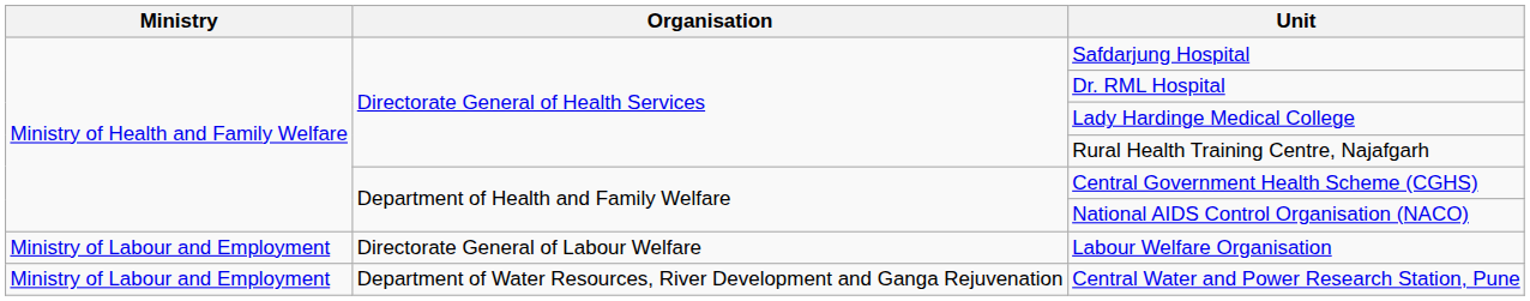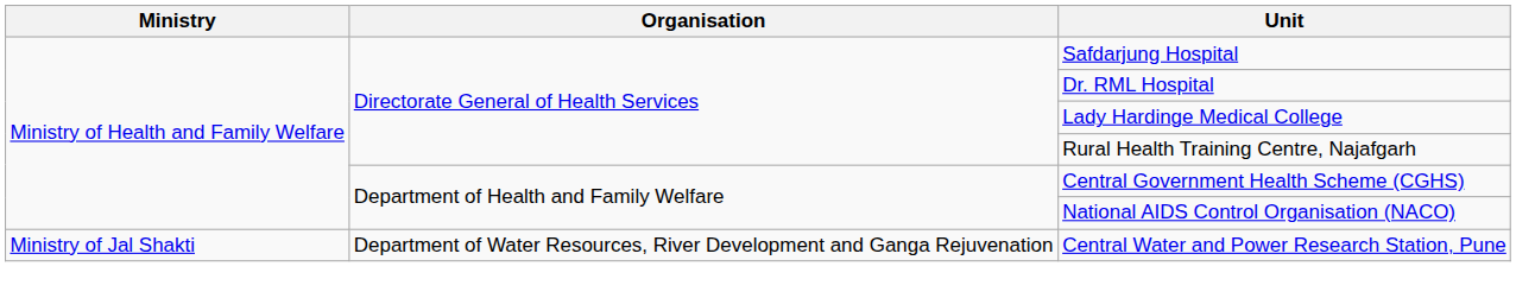 <table class="wikitable">
 <tr>
 <th>Ministry</th>
 <th>Organisation</th>
 <th>Unit</th>
 </tr>
 <tr>
 <td rowspan="6"><a href='#'>Ministry of Health and Family Welfare</a></td>
 <td rowspan="4"><a href='#'>Directorate General of Health Services</a></td>
 <td><a href='#'>Safdarjung Hospital</a></td>
 </tr>
 <tr>
 <td><a href='#'>Dr. RML Hospital</a></td>
 </tr>
 <tr>
 <td><a href='#'>Lady Hardinge Medical College</a></td>
 </tr>
 <tr>
 <td>Rural Health Training Centre, Najafgarh</td>
 </tr>
 <tr>
 <td rowspan="2">Department of Health and Family Welfare</td>
 <td><a href='#'>Central Government Health Scheme (CGHS)</a></td>
 </tr>
 <tr>
 <td><a href='#'>National AIDS Control Organisation (NACO)</a></td>
 </tr>
 <tr>
-<td><a href='#'>Ministry of Labour and Employment</a></td>
-<td>Directorate General of Labour Welfare</td>
-<td><a href='#'>Labour Welfare Organisation</a></td>
-</tr>
-<tr>
-<td><a href='#'>Ministry of Labour and Employment</a></td>
+<td><a href='#'>Ministry of Jal Shakti</a></td>
 <td>Department of Water Resources, River Development and Ganga Rejuvenation</td>
 <td><a href='#'>Central Water and Power Research Station, Pune</a></td>
 </tr>
 </table>
